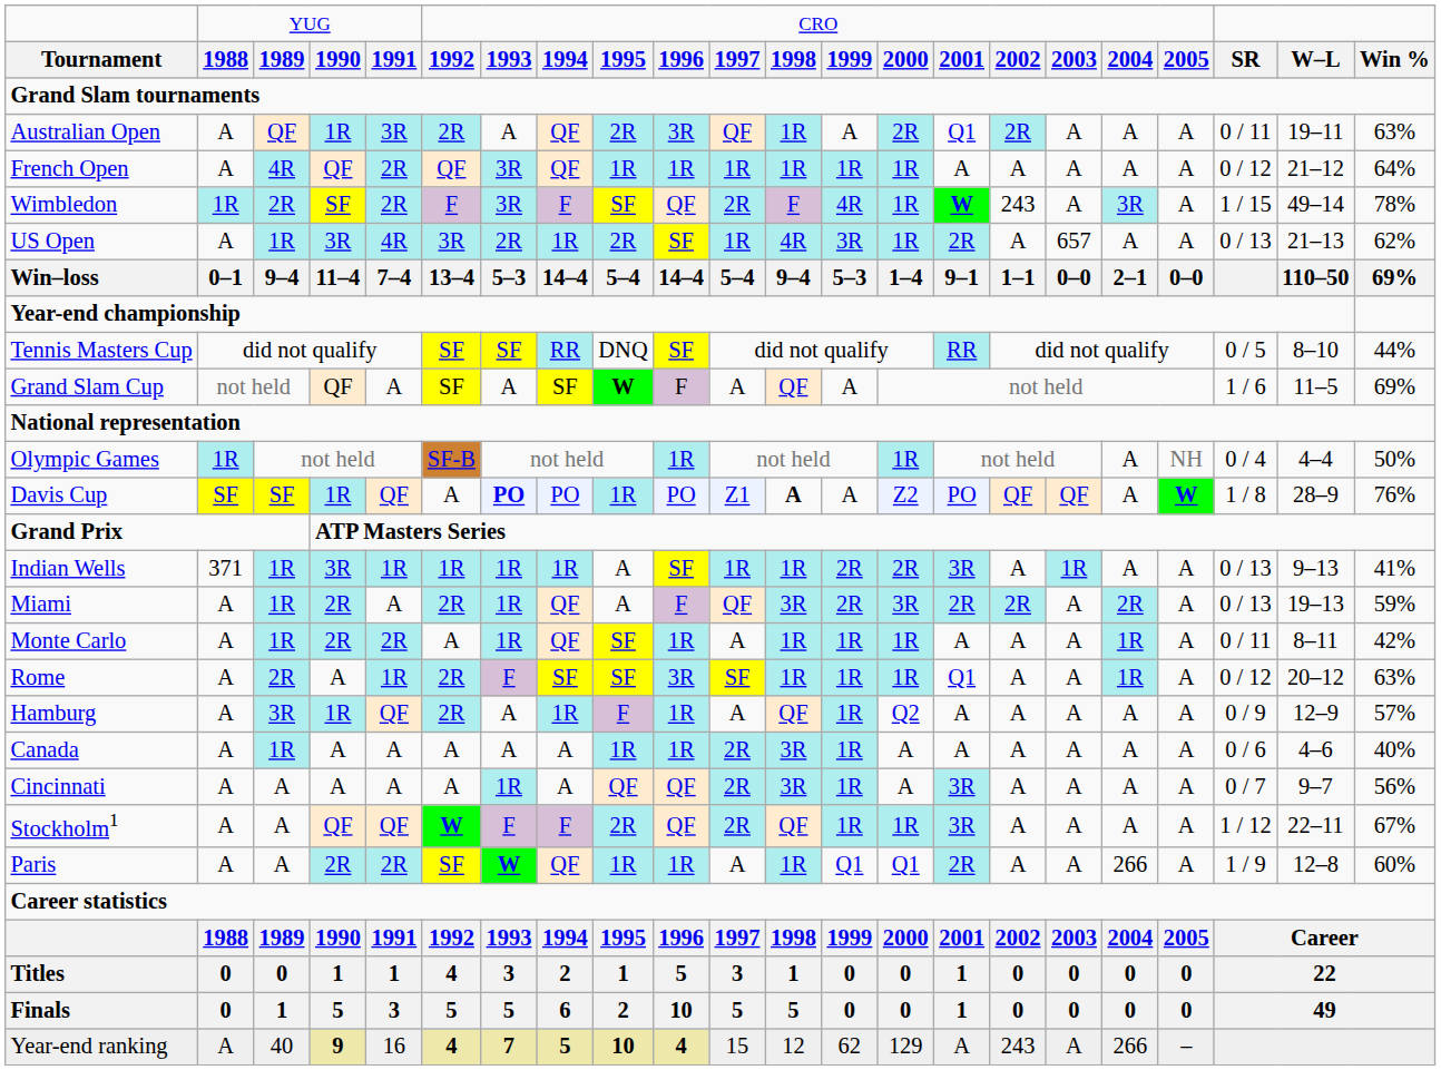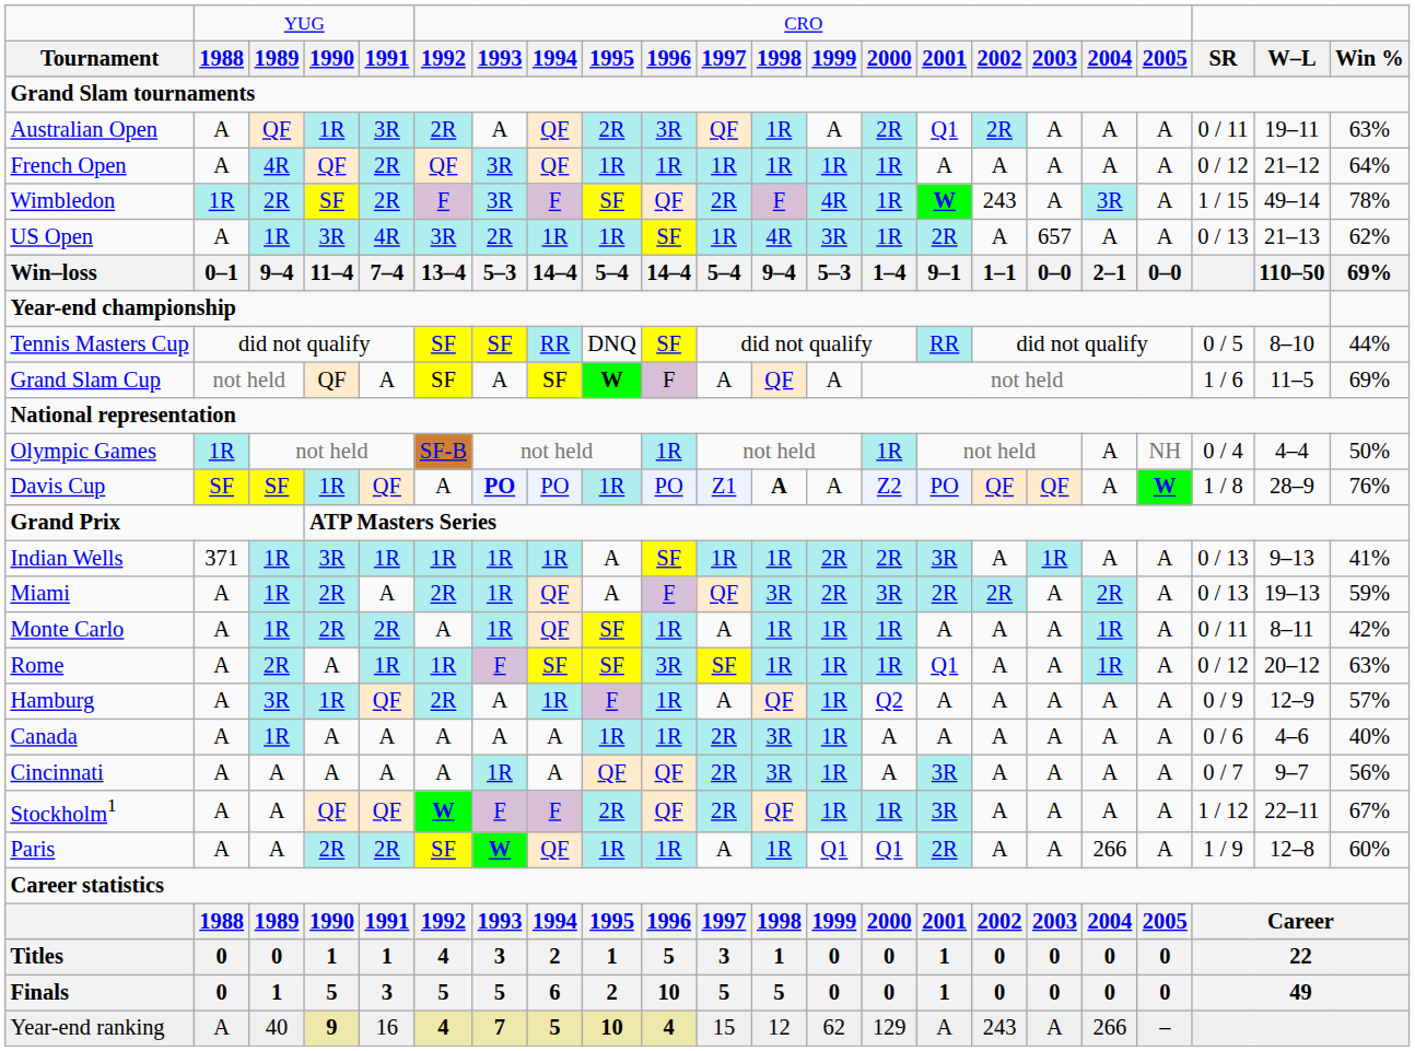 <table class="wikitable nowrap" style=text-align:center;font-size:94%>
 <tr>
 <td></td>
 <td colspan=4> <small><a href='#'>YUG</a></small></td>
 <td colspan=14> <small><a href='#'>CRO</a></small></td>
 <td colspan=3></td>
 </tr>
 <tr>
 <th>Tournament</th>
 <th><a href='#'>1988</a></th>
 <th><a href='#'>1989</a></th>
 <th><a href='#'>1990</a></th>
 <th><a href='#'>1991</a></th>
 <th><a href='#'>1992</a></th>
 <th><a href='#'>1993</a></th>
 <th><a href='#'>1994</a></th>
 <th><a href='#'>1995</a></th>
 <th><a href='#'>1996</a></th>
 <th><a href='#'>1997</a></th>
 <th><a href='#'>1998</a></th>
 <th><a href='#'>1999</a></th>
 <th><a href='#'>2000</a></th>
 <th><a href='#'>2001</a></th>
 <th><a href='#'>2002</a></th>
 <th><a href='#'>2003</a></th>
 <th><a href='#'>2004</a></th>
 <th><a href='#'>2005</a></th>
 <th>SR</th>
 <th>W–L</th>
 <th>Win %</th>
 </tr>
 <tr>
 <td colspan=22 align=left><strong>Grand Slam tournaments</strong></td>
 </tr>
 <tr>
 <td align=left><a href='#'>Australian Open</a></td>
 <td>A</td>
 <td bgcolor=ffebcd><a href='#'>QF</a></td>
 <td bgcolor=afeeee><a href='#'>1R</a></td>
 <td bgcolor=afeeee><a href='#'>3R</a></td>
 <td bgcolor=afeeee><a href='#'>2R</a></td>
 <td>A</td>
 <td bgcolor=ffebcd><a href='#'>QF</a></td>
 <td bgcolor=afeeee><a href='#'>2R</a></td>
 <td bgcolor=afeeee><a href='#'>3R</a></td>
 <td bgcolor=ffebcd><a href='#'>QF</a></td>
 <td bgcolor=afeeee><a href='#'>1R</a></td>
 <td>A</td>
 <td bgcolor=afeeee><a href='#'>2R</a></td>
 <td><a href='#'>Q1</a></td>
 <td bgcolor=afeeee><a href='#'>2R</a></td>
 <td>A</td>
 <td>A</td>
 <td>A</td>
 <td>0 / 11</td>
 <td>19–11</td>
 <td>63%</td>
 </tr>
 <tr>
 <td align=left><a href='#'>French Open</a></td>
 <td>A</td>
 <td bgcolor=afeeee><a href='#'>4R</a></td>
 <td bgcolor=ffebcd><a href='#'>QF</a></td>
 <td bgcolor=afeeee><a href='#'>2R</a></td>
 <td bgcolor=ffebcd><a href='#'>QF</a></td>
 <td bgcolor=afeeee><a href='#'>3R</a></td>
 <td bgcolor=ffebcd><a href='#'>QF</a></td>
 <td bgcolor=afeeee><a href='#'>1R</a></td>
 <td bgcolor=afeeee><a href='#'>1R</a></td>
 <td bgcolor=afeeee><a href='#'>1R</a></td>
 <td bgcolor=afeeee><a href='#'>1R</a></td>
 <td bgcolor=afeeee><a href='#'>1R</a></td>
 <td bgcolor=afeeee><a href='#'>1R</a></td>
 <td>A</td>
 <td>A</td>
 <td>A</td>
 <td>A</td>
 <td>A</td>
 <td>0 / 12</td>
 <td>21–12</td>
 <td>64%</td>
 </tr>
 <tr>
 <td align=left><a href='#'>Wimbledon</a></td>
 <td bgcolor=afeeee><a href='#'>1R</a></td>
 <td bgcolor=afeeee><a href='#'>2R</a></td>
 <td bgcolor=yellow><a href='#'>SF</a></td>
 <td bgcolor=afeeee><a href='#'>2R</a></td>
 <td bgcolor=thistle><a href='#'>F</a></td>
 <td bgcolor=afeeee><a href='#'>3R</a></td>
 <td bgcolor=thistle><a href='#'>F</a></td>
 <td bgcolor=yellow><a href='#'>SF</a></td>
 <td bgcolor=ffebcd><a href='#'>QF</a></td>
 <td bgcolor=afeeee><a href='#'>2R</a></td>
 <td bgcolor=thistle><a href='#'>F</a></td>
 <td bgcolor=afeeee><a href='#'>4R</a></td>
 <td bgcolor=afeeee><a href='#'>1R</a></td>
 <td bgcolor=lime><a href='#'><strong>W</strong></a></td>
 <td>243</td>
 <td>A</td>
 <td bgcolor=afeeee><a href='#'>3R</a></td>
 <td>A</td>
 <td>1 / 15</td>
 <td>49–14</td>
 <td>78%</td>
 </tr>
 <tr>
 <td align=left><a href='#'>US Open</a></td>
 <td>A</td>
 <td bgcolor=afeeee><a href='#'>1R</a></td>
 <td bgcolor=afeeee><a href='#'>3R</a></td>
 <td bgcolor=afeeee><a href='#'>4R</a></td>
 <td bgcolor=afeeee><a href='#'>3R</a></td>
 <td bgcolor=afeeee><a href='#'>2R</a></td>
 <td bgcolor=afeeee><a href='#'>1R</a></td>
-<td bgcolor=afeeee><a href='#'>2R</a></td>
+<td bgcolor=afeeee><a href='#'>1R</a></td>
 <td bgcolor=yellow><a href='#'>SF</a></td>
 <td bgcolor=afeeee><a href='#'>1R</a></td>
 <td bgcolor=afeeee><a href='#'>4R</a></td>
 <td bgcolor=afeeee><a href='#'>3R</a></td>
 <td bgcolor=afeeee><a href='#'>1R</a></td>
 <td bgcolor=afeeee><a href='#'>2R</a></td>
 <td>A</td>
 <td>657</td>
 <td>A</td>
 <td>A</td>
 <td>0 / 13</td>
 <td>21–13</td>
 <td>62%</td>
 </tr>
 <tr>
 <th style=text-align:left>Win–loss</th>
 <th>0–1</th>
 <th>9–4</th>
 <th>11–4</th>
 <th>7–4</th>
 <th>13–4</th>
 <th>5–3</th>
 <th>14–4</th>
 <th>5–4</th>
 <th>14–4</th>
 <th>5–4</th>
 <th>9–4</th>
 <th>5–3</th>
 <th>1–4</th>
 <th>9–1</th>
 <th>1–1</th>
 <th>0–0</th>
 <th>2–1</th>
 <th>0–0</th>
 <th></th>
 <th>110–50</th>
 <th>69%</th>
 </tr>
 <tr>
 <td colspan=21 align=left><strong>Year-end championship</strong></td>
 </tr>
 <tr>
 <td align=left><a href='#'>Tennis Masters Cup</a></td>
 <td colspan=4>did not qualify</td>
 <td bgcolor=yellow><a href='#'>SF</a></td>
 <td bgcolor=yellow><a href='#'>SF</a></td>
 <td bgcolor=afeeee><a href='#'>RR</a></td>
 <td>DNQ</td>
 <td bgcolor=yellow><a href='#'>SF</a></td>
 <td colspan=4>did not qualify</td>
 <td bgcolor=afeeee><a href='#'>RR</a></td>
 <td colspan=4>did not qualify</td>
 <td>0 / 5</td>
 <td>8–10</td>
 <td>44%</td>
 </tr>
 <tr>
 <td align=left><a href='#'>Grand Slam Cup</a></td>
 <td colspan=2 style=color:#767676>not held</td>
 <td bgcolor=ffebcd>QF</td>
 <td>A</td>
 <td bgcolor=yellow>SF</td>
 <td>A</td>
 <td bgcolor=yellow>SF</td>
 <td bgcolor=lime><strong>W</strong></td>
 <td bgcolor=thistle>F</td>
 <td>A</td>
 <td bgcolor=ffebcd><a href='#'>QF</a></td>
 <td>A</td>
 <td colspan=6 style=color:#767676>not held</td>
 <td>1 / 6</td>
 <td>11–5</td>
 <td>69%</td>
 </tr>
 <tr>
 <td colspan=22 align=left><strong>National representation</strong></td>
 </tr>
 <tr>
 <td align=left><a href='#'>Olympic Games</a></td>
 <td bgcolor=afeeee><a href='#'>1R</a></td>
 <td colspan=3 style=color:#767676>not held</td>
 <td bgcolor=cd7f32><a href='#'>SF-B</a></td>
 <td colspan=3 style=color:#767676>not held</td>
 <td bgcolor=afeeee><a href='#'>1R</a></td>
 <td colspan=3 style=color:#767676>not held</td>
 <td bgcolor=afeeee><a href='#'>1R</a></td>
 <td colspan=3 style=color:#767676>not held</td>
 <td>A</td>
 <td style=color:#767676>NH</td>
 <td>0 / 4</td>
 <td>4–4</td>
 <td>50%</td>
 </tr>
 <tr>
 <td align=left><a href='#'>Davis Cup</a></td>
 <td bgcolor=yellow><a href='#'>SF</a></td>
 <td bgcolor=yellow><a href='#'>SF</a></td>
 <td bgcolor=afeeee><a href='#'>1R</a></td>
 <td bgcolor=ffebcd><a href='#'>QF</a></td>
 <td>A</td>
 <td bgcolor=ecf2ff><strong><a href='#'>PO</a></strong></td>
 <td bgcolor=ecf2ff><a href='#'>PO</a></td>
 <td bgcolor=afeeee><a href='#'>1R</a></td>
 <td bgcolor=ecf2ff><a href='#'>PO</a></td>
 <td bgcolor=ecf2ff><a href='#'>Z1</a></td>
 <td><strong>A</strong></td>
 <td>A</td>
 <td bgcolor=ecf2ff><a href='#'>Z2</a></td>
 <td bgcolor=ecf2ff><a href='#'>PO</a></td>
 <td bgcolor=ffebcd><a href='#'>QF</a></td>
 <td bgcolor=ffebcd><a href='#'>QF</a></td>
 <td>A</td>
 <td bgcolor=lime><strong><a href='#'>W</a></strong></td>
 <td>1 / 8</td>
 <td>28–9</td>
 <td>76%</td>
 </tr>
 <tr>
 <td colspan=3 align=left><strong>Grand Prix</strong></td>
 <td colspan=22 align=left><strong>ATP Masters Series</strong></td>
 </tr>
 <tr>
 <td align=left><a href='#'>Indian Wells</a></td>
 <td>371</td>
 <td bgcolor=afeeee><a href='#'>1R</a></td>
 <td bgcolor=afeeee><a href='#'>3R</a></td>
 <td bgcolor=afeeee><a href='#'>1R</a></td>
 <td bgcolor=afeeee><a href='#'>1R</a></td>
 <td bgcolor=afeeee><a href='#'>1R</a></td>
 <td bgcolor=afeeee><a href='#'>1R</a></td>
 <td>A</td>
 <td bgcolor=yellow><a href='#'>SF</a></td>
 <td bgcolor=afeeee><a href='#'>1R</a></td>
 <td bgcolor=afeeee><a href='#'>1R</a></td>
 <td bgcolor=afeeee><a href='#'>2R</a></td>
 <td bgcolor=afeeee><a href='#'>2R</a></td>
 <td bgcolor=afeeee><a href='#'>3R</a></td>
 <td>A</td>
 <td bgcolor=afeeee><a href='#'>1R</a></td>
 <td>A</td>
 <td>A</td>
 <td>0 / 13</td>
 <td>9–13</td>
 <td>41%</td>
 </tr>
 <tr>
 <td align=left><a href='#'>Miami</a></td>
 <td>A</td>
 <td bgcolor=afeeee><a href='#'>1R</a></td>
 <td bgcolor=afeeee><a href='#'>2R</a></td>
 <td>A</td>
 <td bgcolor=afeeee><a href='#'>2R</a></td>
 <td bgcolor=afeeee><a href='#'>1R</a></td>
 <td bgcolor=ffebcd><a href='#'>QF</a></td>
 <td>A</td>
 <td bgcolor=thistle><a href='#'>F</a></td>
 <td bgcolor=ffebcd><a href='#'>QF</a></td>
 <td bgcolor=afeeee><a href='#'>3R</a></td>
 <td bgcolor=afeeee><a href='#'>2R</a></td>
 <td bgcolor=afeeee><a href='#'>3R</a></td>
 <td bgcolor=afeeee><a href='#'>2R</a></td>
 <td bgcolor=afeeee><a href='#'>2R</a></td>
 <td>A</td>
 <td bgcolor=afeeee><a href='#'>2R</a></td>
 <td>A</td>
 <td>0 / 13</td>
 <td>19–13</td>
 <td>59%</td>
 </tr>
 <tr>
 <td align=left><a href='#'>Monte Carlo</a></td>
 <td>A</td>
 <td bgcolor=afeeee><a href='#'>1R</a></td>
 <td bgcolor=afeeee><a href='#'>2R</a></td>
 <td bgcolor=afeeee><a href='#'>2R</a></td>
 <td>A</td>
 <td bgcolor=afeeee><a href='#'>1R</a></td>
 <td bgcolor=ffebcd><a href='#'>QF</a></td>
 <td bgcolor=yellow><a href='#'>SF</a></td>
 <td bgcolor=afeeee><a href='#'>1R</a></td>
 <td>A</td>
 <td bgcolor=afeeee><a href='#'>1R</a></td>
 <td bgcolor=afeeee><a href='#'>1R</a></td>
 <td bgcolor=afeeee><a href='#'>1R</a></td>
 <td>A</td>
 <td>A</td>
 <td>A</td>
 <td bgcolor=afeeee><a href='#'>1R</a></td>
 <td>A</td>
 <td>0 / 11</td>
 <td>8–11</td>
 <td>42%</td>
 </tr>
 <tr>
 <td align=left><a href='#'>Rome</a></td>
 <td>A</td>
 <td bgcolor=afeeee><a href='#'>2R</a></td>
 <td>A</td>
 <td bgcolor=afeeee><a href='#'>1R</a></td>
-<td bgcolor=afeeee><a href='#'>2R</a></td>
+<td bgcolor=afeeee><a href='#'>1R</a></td>
 <td bgcolor=thistle><a href='#'>F</a></td>
 <td bgcolor=yellow><a href='#'>SF</a></td>
 <td bgcolor=yellow><a href='#'>SF</a></td>
 <td bgcolor=afeeee><a href='#'>3R</a></td>
 <td bgcolor=yellow><a href='#'>SF</a></td>
 <td bgcolor=afeeee><a href='#'>1R</a></td>
 <td bgcolor=afeeee><a href='#'>1R</a></td>
 <td bgcolor=afeeee><a href='#'>1R</a></td>
 <td><a href='#'>Q1</a></td>
 <td>A</td>
 <td>A</td>
 <td bgcolor=afeeee><a href='#'>1R</a></td>
 <td>A</td>
 <td>0 / 12</td>
 <td>20–12</td>
 <td>63%</td>
 </tr>
 <tr>
 <td align=left><a href='#'>Hamburg</a></td>
 <td>A</td>
 <td bgcolor=afeeee><a href='#'>3R</a></td>
 <td bgcolor=afeeee><a href='#'>1R</a></td>
 <td bgcolor=ffebcd><a href='#'>QF</a></td>
 <td bgcolor=afeeee><a href='#'>2R</a></td>
 <td>A</td>
 <td bgcolor=afeeee><a href='#'>1R</a></td>
 <td bgcolor=thistle><a href='#'>F</a></td>
 <td bgcolor=afeeee><a href='#'>1R</a></td>
 <td>A</td>
 <td bgcolor=ffebcd><a href='#'>QF</a></td>
 <td bgcolor=afeeee><a href='#'>1R</a></td>
 <td><a href='#'>Q2</a></td>
 <td>A</td>
 <td>A</td>
 <td>A</td>
 <td>A</td>
 <td>A</td>
 <td>0 / 9</td>
 <td>12–9</td>
 <td>57%</td>
 </tr>
 <tr>
 <td align=left><a href='#'>Canada</a></td>
 <td>A</td>
 <td bgcolor=afeeee><a href='#'>1R</a></td>
 <td>A</td>
 <td>A</td>
 <td>A</td>
 <td>A</td>
 <td>A</td>
 <td bgcolor=afeeee><a href='#'>1R</a></td>
 <td bgcolor=afeeee><a href='#'>1R</a></td>
 <td bgcolor=afeeee><a href='#'>2R</a></td>
 <td bgcolor=afeeee><a href='#'>3R</a></td>
 <td bgcolor=afeeee><a href='#'>1R</a></td>
 <td>A</td>
 <td>A</td>
 <td>A</td>
 <td>A</td>
 <td>A</td>
 <td>A</td>
 <td>0 / 6</td>
 <td>4–6</td>
 <td>40%</td>
 </tr>
 <tr>
 <td align=left><a href='#'>Cincinnati</a></td>
 <td>A</td>
 <td>A</td>
 <td>A</td>
 <td>A</td>
 <td>A</td>
 <td bgcolor=afeeee><a href='#'>1R</a></td>
 <td>A</td>
 <td bgcolor=ffebcd><a href='#'>QF</a></td>
 <td bgcolor=ffebcd><a href='#'>QF</a></td>
 <td bgcolor=afeeee><a href='#'>2R</a></td>
 <td bgcolor=afeeee><a href='#'>3R</a></td>
 <td bgcolor=afeeee><a href='#'>1R</a></td>
 <td>A</td>
 <td bgcolor=afeeee><a href='#'>3R</a></td>
 <td>A</td>
 <td>A</td>
 <td>A</td>
 <td>A</td>
 <td>0 / 7</td>
 <td>9–7</td>
 <td>56%</td>
 </tr>
 <tr>
 <td align=left><a href='#'>Stockholm</a><sup>1</sup></td>
 <td>A</td>
 <td>A</td>
 <td bgcolor=ffebcd><a href='#'>QF</a></td>
 <td bgcolor=ffebcd><a href='#'>QF</a></td>
 <td bgcolor=lime><strong><a href='#'>W</a></strong></td>
 <td bgcolor=thistle><a href='#'>F</a></td>
 <td bgcolor=thistle><a href='#'>F</a></td>
 <td bgcolor=afeeee><a href='#'>2R</a></td>
 <td bgcolor=ffebcd><a href='#'>QF</a></td>
 <td bgcolor=afeeee><a href='#'>2R</a></td>
 <td bgcolor=ffebcd><a href='#'>QF</a></td>
 <td bgcolor=afeeee><a href='#'>1R</a></td>
 <td bgcolor=afeeee><a href='#'>1R</a></td>
 <td bgcolor=afeeee><a href='#'>3R</a></td>
 <td>A</td>
 <td>A</td>
 <td>A</td>
 <td>A</td>
 <td>1 / 12</td>
 <td>22–11</td>
 <td>67%</td>
 </tr>
 <tr>
 <td align=left><a href='#'>Paris</a></td>
 <td>A</td>
 <td>A</td>
 <td bgcolor=afeeee><a href='#'>2R</a></td>
 <td bgcolor=afeeee><a href='#'>2R</a></td>
 <td bgcolor=yellow><a href='#'>SF</a></td>
 <td bgcolor=lime><strong><a href='#'>W</a></strong></td>
 <td bgcolor=ffebcd><a href='#'>QF</a></td>
 <td bgcolor=afeeee><a href='#'>1R</a></td>
 <td bgcolor=afeeee><a href='#'>1R</a></td>
 <td>A</td>
 <td bgcolor=afeeee><a href='#'>1R</a></td>
 <td><a href='#'>Q1</a></td>
 <td><a href='#'>Q1</a></td>
 <td bgcolor=afeeee><a href='#'>2R</a></td>
 <td>A</td>
 <td>A</td>
 <td>266</td>
 <td>A</td>
 <td>1 / 9</td>
 <td>12–8</td>
 <td>60%</td>
 </tr>
 <tr>
 <td colspan=22 align=left><strong>Career statistics</strong></td>
 </tr>
 <tr>
 <th></th>
 <th><a href='#'>1988</a></th>
 <th><a href='#'>1989</a></th>
 <th><a href='#'>1990</a></th>
 <th><a href='#'>1991</a></th>
 <th><a href='#'>1992</a></th>
 <th><a href='#'>1993</a></th>
 <th><a href='#'>1994</a></th>
 <th><a href='#'>1995</a></th>
 <th><a href='#'>1996</a></th>
 <th><a href='#'>1997</a></th>
 <th><a href='#'>1998</a></th>
 <th><a href='#'>1999</a></th>
 <th><a href='#'>2000</a></th>
 <th><a href='#'>2001</a></th>
 <th><a href='#'>2002</a></th>
 <th><a href='#'>2003</a></th>
 <th><a href='#'>2004</a></th>
 <th><a href='#'>2005</a></th>
 <th colspan=3>Career</th>
 </tr>
 <tr bgcolor=efefef>
 <th style=text-align:left>Titles</th>
 <th>0</th>
 <th>0</th>
 <th>1</th>
 <th>1</th>
 <th>4</th>
 <th>3</th>
 <th>2</th>
 <th>1</th>
 <th>5</th>
 <th>3</th>
 <th>1</th>
 <th>0</th>
 <th>0</th>
 <th>1</th>
 <th>0</th>
 <th>0</th>
 <th>0</th>
 <th>0</th>
 <th colspan=3>22</th>
 </tr>
 <tr>
 <th style=text-align:left>Finals</th>
 <th>0</th>
 <th>1</th>
 <th>5</th>
 <th>3</th>
 <th>5</th>
 <th>5</th>
 <th>6</th>
 <th>2</th>
 <th>10</th>
 <th>5</th>
 <th>5</th>
 <th>0</th>
 <th>0</th>
 <th>1</th>
 <th>0</th>
 <th>0</th>
 <th>0</th>
 <th>0</th>
 <th colspan=3>49</th>
 </tr>
 <tr bgcolor=efefef>
 <td align=left>Year-end ranking</td>
 <td>A</td>
 <td>40</td>
 <td bgcolor=eee8aa><strong>9</strong></td>
 <td>16</td>
 <td bgcolor=eee8aa><strong>4</strong></td>
 <td bgcolor=eee8aa><strong>7</strong></td>
 <td bgcolor=eee8aa><strong>5</strong></td>
 <td bgcolor=eee8aa><strong>10</strong></td>
 <td bgcolor=eee8aa><strong>4</strong></td>
 <td>15</td>
 <td>12</td>
 <td>62</td>
 <td>129</td>
 <td>A</td>
 <td>243</td>
 <td>A</td>
 <td>266</td>
 <td>–</td>
 <td colspan=3></td>
 </tr>
 </table>
